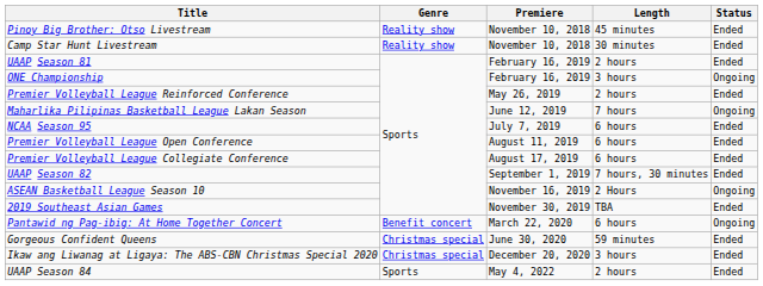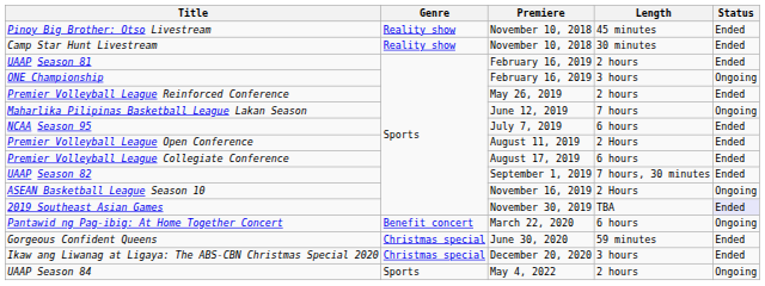 <table class="wikitable sortable" style="width:auto;">
 <tr>
 <th>Title</th>
 <th>Genre</th>
 <th>Premiere</th>
 <th>Length</th>
 <th>Status</th>
 </tr>
 <tr>
 <td><em><a href='#'>Pinoy Big Brother: Otso</a></em> <em>Livestream</em></td>
 <td><a href='#'>Reality show</a></td>
 <td>November 10, 2018</td>
 <td>45 minutes</td>
 <td>Ended</td>
 </tr>
 <tr>
 <td><em>Camp Star Hunt Livestream</em></td>
 <td><a href='#'>Reality show</a></td>
 <td>November 10, 2018</td>
 <td>30 minutes</td>
 <td>Ended</td>
 </tr>
 <tr>
 <td><em><a href='#'>UAAP</a> <a href='#'>Season 81</a></em></td>
 <td rowspan="10">Sports</td>
 <td>February 16, 2019</td>
 <td>2 hours</td>
 <td>Ended</td>
 </tr>
 <tr>
 <td><em><a href='#'>ONE Championship</a></em></td>
 <td>February 16, 2019</td>
 <td>3 hours</td>
 <td>Ongoing</td>
 </tr>
 <tr>
 <td><em><a href='#'>Premier Volleyball League</a> Reinforced Conference</em></td>
 <td>May 26, 2019</td>
 <td>2 hours</td>
 <td>Ended</td>
 </tr>
 <tr>
 <td><em><a href='#'>Maharlika Pilipinas Basketball League</a> Lakan Season</em></td>
 <td>June 12, 2019</td>
 <td>7 hours</td>
 <td>Ongoing</td>
 </tr>
 <tr>
 <td><em><a href='#'>NCAA</a> <a href='#'>Season 95</a></em></td>
 <td>July 7, 2019</td>
 <td>6 hours</td>
 <td>Ended</td>
 </tr>
 <tr>
 <td><em><a href='#'>Premier Volleyball League</a> Open Conference</em></td>
 <td>August 11, 2019</td>
-<td>6 hours</td>
+<td>2 Hours</td>
 <td>Ended</td>
 </tr>
 <tr>
 <td><em><a href='#'>Premier Volleyball League</a> Collegiate Conference</em></td>
 <td>August 17, 2019</td>
 <td>6 hours</td>
 <td>Ended</td>
 </tr>
 <tr>
 <td><em><a href='#'>UAAP</a> <a href='#'>Season 82</a></em></td>
 <td>September 1, 2019</td>
 <td>7 hours, 30 minutes</td>
 <td>Ended</td>
 </tr>
 <tr>
 <td><em><a href='#'>ASEAN Basketball League</a> Season 10</em></td>
 <td>November 16, 2019</td>
 <td>2 Hours</td>
 <td>Ongoing</td>
 </tr>
 <tr>
 <td><em><a href='#'>2019 Southeast Asian Games</a></em></td>
 <td>November 30, 2019</td>
 <td>TBA</td>
-<td>Ended</td>
+<td style="background: lavender;">Ended</td>
 </tr>
 <tr>
 <td><em><a href='#'>Pantawid ng Pag-ibig: At Home Together Concert</a></em></td>
 <td><a href='#'>Benefit concert</a></td>
 <td>March 22, 2020</td>
 <td>6 hours</td>
 <td>Ongoing</td>
 </tr>
 <tr>
 <td><em>Gorgeous Confident Queens</em></td>
 <td><a href='#'>Christmas special</a></td>
 <td>June 30, 2020</td>
 <td>59 minutes</td>
 <td>Ended</td>
 </tr>
 <tr>
 <td><em>Ikaw ang Liwanag at Ligaya: The ABS-CBN Christmas Special 2020</em></td>
 <td><a href='#'>Christmas special</a></td>
 <td>December 20, 2020</td>
 <td>3 hours</td>
 <td>Ended</td>
 </tr>
 <tr>
 <td><em>UAAP Season 84</em></td>
 <td>Sports</td>
 <td>May 4, 2022</td>
 <td>2 hours</td>
-<td>Ended</td>
+<td>Ongoing</td>
 </tr>
 </table>
